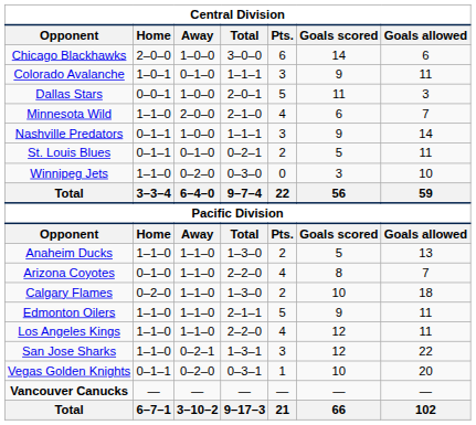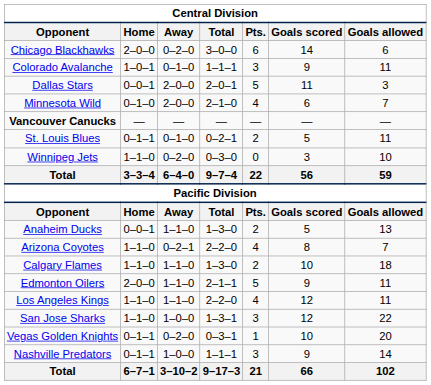 <table class="wikitable" style="font-size: 95%; text-align: center">
 <tr>
 <td colspan="7" style="background:#fff; border-bottom:#03224c 2px solid;"><strong>Central Division</strong></td>
 </tr>
 <tr>
 <th>Opponent</th>
 <th>Home</th>
 <th>Away</th>
 <th>Total</th>
 <th>Pts.</th>
 <th>Goals scored</th>
 <th>Goals allowed</th>
 </tr>
 <tr>
 <td><a href='#'>Chicago Blackhawks</a></td>
 <td>2–0–0</td>
-<td>1–0–0</td>
+<td>0–2–0</td>
 <td>3–0–0</td>
 <td>6</td>
 <td>14</td>
 <td>6</td>
 </tr>
 <tr>
 <td><a href='#'>Colorado Avalanche</a></td>
 <td>1–0–1</td>
 <td>0–1–0</td>
 <td>1–1–1</td>
 <td>3</td>
 <td>9</td>
 <td>11</td>
 </tr>
 <tr>
 <td><a href='#'>Dallas Stars</a></td>
 <td>0–0–1</td>
-<td>1–0–0</td>
+<td>2–0–0</td>
 <td>2–0–1</td>
 <td>5</td>
 <td>11</td>
 <td>3</td>
 </tr>
 <tr>
 <td><a href='#'>Minnesota Wild</a></td>
-<td>1–1–0</td>
+<td>0–1–0</td>
 <td>2–0–0</td>
 <td>2–1–0</td>
 <td>4</td>
 <td>6</td>
 <td>7</td>
 </tr>
 <tr>
-<td><a href='#'>Nashville Predators</a></td>
-<td>0–1–1</td>
-<td>1–0–0</td>
-<td>1–1–1</td>
-<td>3</td>
-<td>9</td>
-<td>14</td>
+<td><strong>Vancouver Canucks</strong></td>
+<td>—</td>
+<td>—</td>
+<td>—</td>
+<td>—</td>
+<td>—</td>
+<td>—</td>
 </tr>
 <tr>
 <td><a href='#'>St. Louis Blues</a></td>
 <td>0–1–1</td>
 <td>0–1–0</td>
 <td>0–2–1</td>
 <td>2</td>
 <td>5</td>
 <td>11</td>
 </tr>
 <tr>
 <td><a href='#'>Winnipeg Jets</a></td>
 <td>1–1–0</td>
 <td>0–2–0</td>
 <td>0–3–0</td>
 <td>0</td>
 <td>3</td>
 <td>10</td>
 </tr>
 <tr>
 <th>Total</th>
 <th>3–3–4</th>
 <th>6–4–0</th>
 <th>9–7–4</th>
 <th>22</th>
 <th>56</th>
 <th>59</th>
 </tr>
 <tr>
 <td colspan="7" style="background:#fff; border-top:#03224c 2px solid; border-bottom:#03224c 2px solid;"><strong>Pacific Division</strong></td>
 </tr>
 <tr>
 <th>Opponent</th>
 <th>Home</th>
 <th>Away</th>
 <th>Total</th>
 <th>Pts.</th>
 <th>Goals scored</th>
 <th>Goals allowed</th>
 </tr>
 <tr>
 <td><a href='#'>Anaheim Ducks</a></td>
-<td>1–1–0</td>
+<td>0–0–1</td>
 <td>1–1–0</td>
 <td>1–3–0</td>
 <td>2</td>
 <td>5</td>
 <td>13</td>
 </tr>
 <tr>
 <td><a href='#'>Arizona Coyotes</a></td>
-<td>0–1–0</td>
 <td>1–1–0</td>
+<td>0–2–1</td>
 <td>2–2–0</td>
 <td>4</td>
 <td>8</td>
 <td>7</td>
 </tr>
 <tr>
 <td><a href='#'>Calgary Flames</a></td>
-<td>0–2–0</td>
+<td>1–1–0</td>
 <td>1–1–0</td>
 <td>1–3–0</td>
 <td>2</td>
 <td>10</td>
 <td>18</td>
 </tr>
 <tr>
 <td><a href='#'>Edmonton Oilers</a></td>
-<td>1–1–0</td>
+<td>2–0–0</td>
 <td>1–1–0</td>
 <td>2–1–1</td>
 <td>5</td>
 <td>9</td>
 <td>11</td>
 </tr>
 <tr>
 <td><a href='#'>Los Angeles Kings</a></td>
 <td>1–1–0</td>
 <td>1–1–0</td>
 <td>2–2–0</td>
 <td>4</td>
 <td>12</td>
 <td>11</td>
 </tr>
 <tr>
 <td><a href='#'>San Jose Sharks</a></td>
 <td>1–1–0</td>
-<td>0–2–1</td>
+<td>1–0–0</td>
 <td>1–3–1</td>
 <td>3</td>
 <td>12</td>
 <td>22</td>
 </tr>
 <tr>
 <td><a href='#'>Vegas Golden Knights</a></td>
 <td>0–1–1</td>
 <td>0–2–0</td>
 <td>0–3–1</td>
 <td>1</td>
 <td>10</td>
 <td>20</td>
 </tr>
 <tr>
-<td><strong>Vancouver Canucks</strong></td>
-<td>—</td>
-<td>—</td>
-<td>—</td>
-<td>—</td>
-<td>—</td>
-<td>—</td>
+<td><a href='#'>Nashville Predators</a></td>
+<td>0–1–1</td>
+<td>1–0–0</td>
+<td>1–1–1</td>
+<td>3</td>
+<td>9</td>
+<td>14</td>
 </tr>
 <tr>
 <th>Total</th>
 <th>6–7–1</th>
 <th>3–10–2</th>
 <th>9–17–3</th>
 <th>21</th>
 <th>66</th>
 <th>102</th>
 </tr>
 </table>
